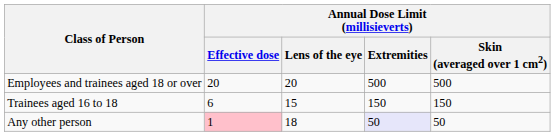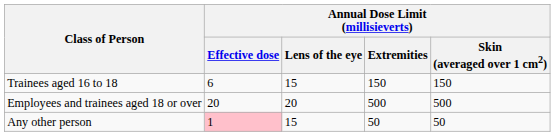 <table class="wikitable" border="1">
 <tr>
 <th rowspan="2">Class of Person</th>
 <th colspan="4">Annual Dose Limit<br>(<a href='#'>millisieverts</a>)</th>
 </tr>
 <tr>
 <th><a href='#'>Effective dose</a></th>
 <th>Lens of the eye</th>
 <th>Extremities</th>
 <th>Skin<br>(averaged over 1 cm<sup>2</sup>)</th>
 </tr>
 <tr>
+<td>Trainees aged 16 to 18</td>
+<td> 6</td>
+<td>15</td>
+<td>150</td>
+<td>150</td>
+</tr>
+<tr>
 <td>Employees and trainees aged 18 or over</td>
 <td>20</td>
 <td>20</td>
 <td>500</td>
 <td>500</td>
 </tr>
 <tr>
-<td>Trainees aged 16 to 18</td>
-<td> 6</td>
-<td>15</td>
-<td>150</td>
-<td>150</td>
-</tr>
-<tr>
 <td>Any other person</td>
 <td style="background: pink;"> 1</td>
-<td>18</td>
-<td style="background: lavender;"> 50</td>
+<td>15</td>
+<td> 50</td>
 <td> 50</td>
 </tr>
 </table>
